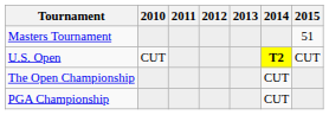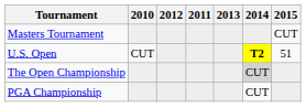 <table class="wikitable" style="font-size:95%;text-align:center;">
 <tr>
 <th>Tournament</th>
 <th>2010</th>
+<th>2012</th>
 <th>2011</th>
-<th>2012</th>
 <th>2013</th>
 <th>2014</th>
 <th>2015</th>
 </tr>
 <tr>
 <td align=left><a href='#'>Masters Tournament</a></td>
 <td style="background:#eeeeee;"></td>
 <td style="background:#eeeeee;"></td>
 <td style="background:#eeeeee;"></td>
 <td style="background:#eeeeee;"></td>
 <td style="background:#eeeeee;"></td>
-<td>51</td>
+<td>CUT</td>
 </tr>
 <tr>
 <td align=left><a href='#'>U.S. Open</a></td>
 <td>CUT</td>
 <td style="background:#eeeeee;"></td>
 <td style="background:#eeeeee;"></td>
 <td style="background:#eeeeee;"></td>
 <td style="background:yellow;"><strong>T2</strong></td>
-<td>CUT</td>
+<td>51</td>
 </tr>
 <tr>
 <td align=left><a href='#'>The Open Championship</a></td>
 <td style="background:#eeeeee;"></td>
 <td style="background:#eeeeee;"></td>
 <td style="background:#eeeeee;"></td>
 <td style="background:#eeeeee;"></td>
-<td>CUT</td>
+<td style="background: lightgrey;">CUT</td>
 <td style="background:#eeeeee;"></td>
 </tr>
 <tr>
 <td align=left><a href='#'>PGA Championship</a></td>
 <td style="background:#eeeeee;"></td>
 <td style="background:#eeeeee;"></td>
 <td style="background:#eeeeee;"></td>
 <td style="background:#eeeeee;"></td>
 <td>CUT</td>
 <td style="background:#eeeeee;"></td>
 </tr>
 </table>
